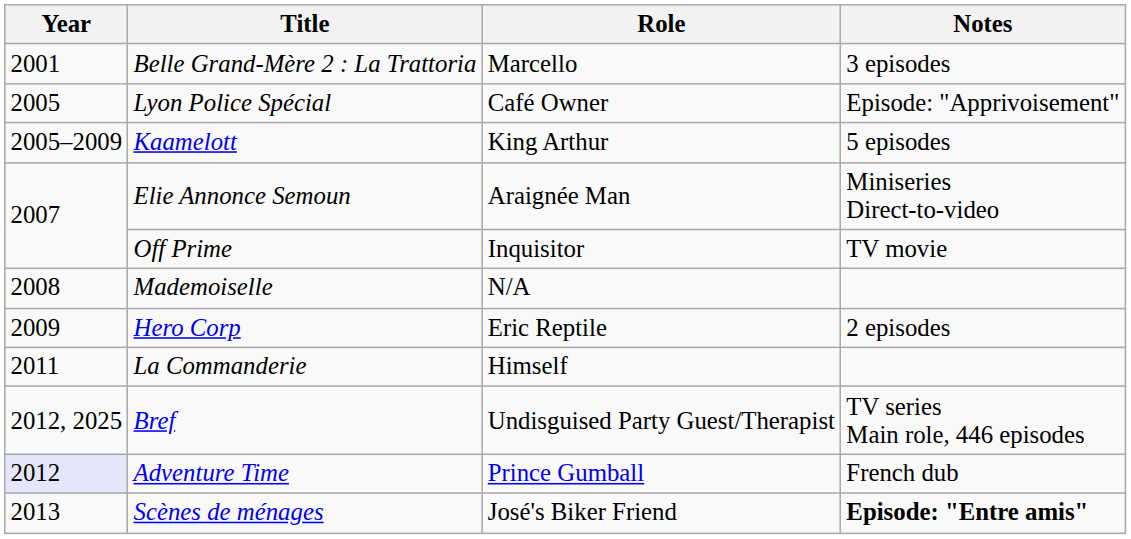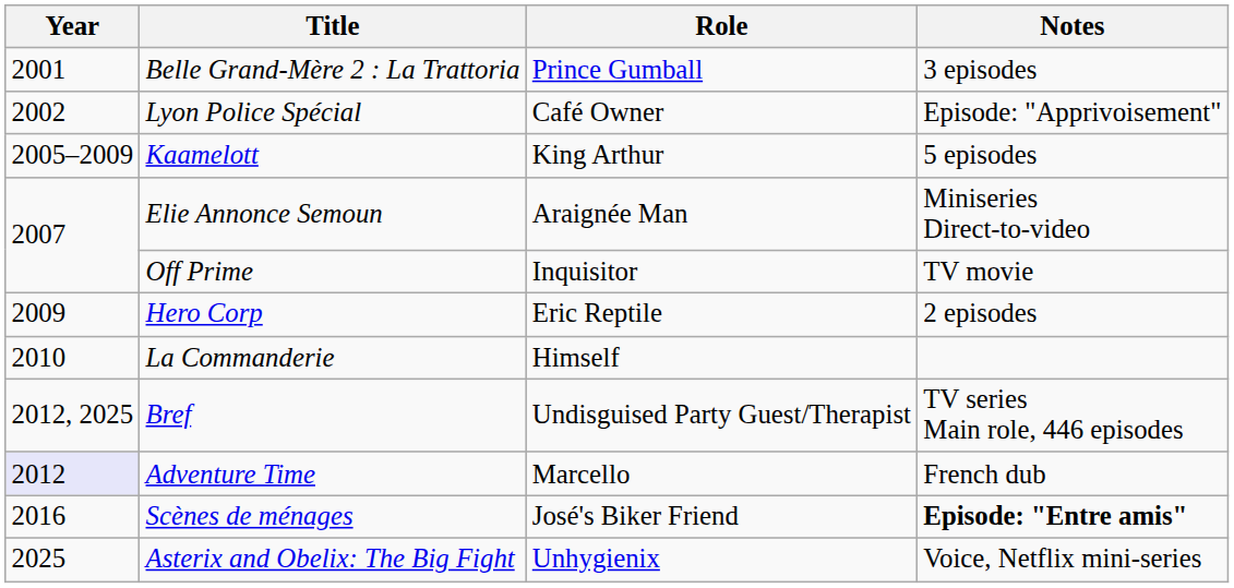 <table class="wikitable">
 <tr>
 <th>Year</th>
 <th>Title</th>
 <th>Role</th>
 <th>Notes</th>
 </tr>
 <tr>
 <td>2001</td>
 <td><em>Belle Grand-Mère 2 : La Trattoria</em></td>
-<td>Marcello</td>
+<td><a href='#'>Prince Gumball</a></td>
 <td>3 episodes</td>
 </tr>
 <tr>
-<td>2005</td>
+<td>2002</td>
 <td><em>Lyon Police Spécial</em></td>
 <td>Café Owner</td>
 <td>Episode: "Apprivoisement"</td>
 </tr>
 <tr>
 <td>2005–2009</td>
 <td><em><a href='#'>Kaamelott</a></em></td>
 <td>King Arthur</td>
 <td>5 episodes</td>
 </tr>
 <tr>
 <td rowspan="2">2007</td>
 <td><em>Elie Annonce Semoun</em></td>
 <td>Araignée Man</td>
 <td>Miniseries<br>Direct-to-video</td>
 </tr>
 <tr>
 <td><em>Off Prime</em></td>
 <td>Inquisitor</td>
 <td>TV movie</td>
 </tr>
 <tr>
-<td>2008</td>
-<td><em>Mademoiselle</em></td>
-<td>N/A</td>
-<td></td>
-</tr>
-<tr>
 <td>2009</td>
 <td><em><a href='#'>Hero Corp</a></em></td>
 <td>Eric Reptile</td>
 <td>2 episodes</td>
 </tr>
 <tr>
-<td>2011</td>
+<td>2010</td>
 <td><em>La Commanderie</em></td>
 <td>Himself</td>
 <td></td>
 </tr>
 <tr>
 <td>2012, 2025</td>
 <td><em><a href='#'>Bref</a></em></td>
 <td>Undisguised Party Guest/Therapist</td>
 <td>TV series<br>Main role, 446 episodes</td>
 </tr>
 <tr>
 <td style="background: lavender;">2012</td>
 <td><em><a href='#'>Adventure Time</a></em></td>
-<td><a href='#'>Prince Gumball</a></td>
+<td>Marcello</td>
 <td>French dub</td>
 </tr>
 <tr>
-<td>2013</td>
+<td>2016</td>
 <td><em><a href='#'>Scènes de ménages</a></em></td>
 <td>José's Biker Friend</td>
 <td><strong>Episode: "Entre amis"</strong></td>
 </tr>
+<tr>
+<td>2025</td>
+<td><em><a href='#'>Asterix and Obelix: The Big Fight</a></em></td>
+<td><a href='#'>Unhygienix</a></td>
+<td>Voice, Netflix mini-series</td>
+</tr>
 </table>
